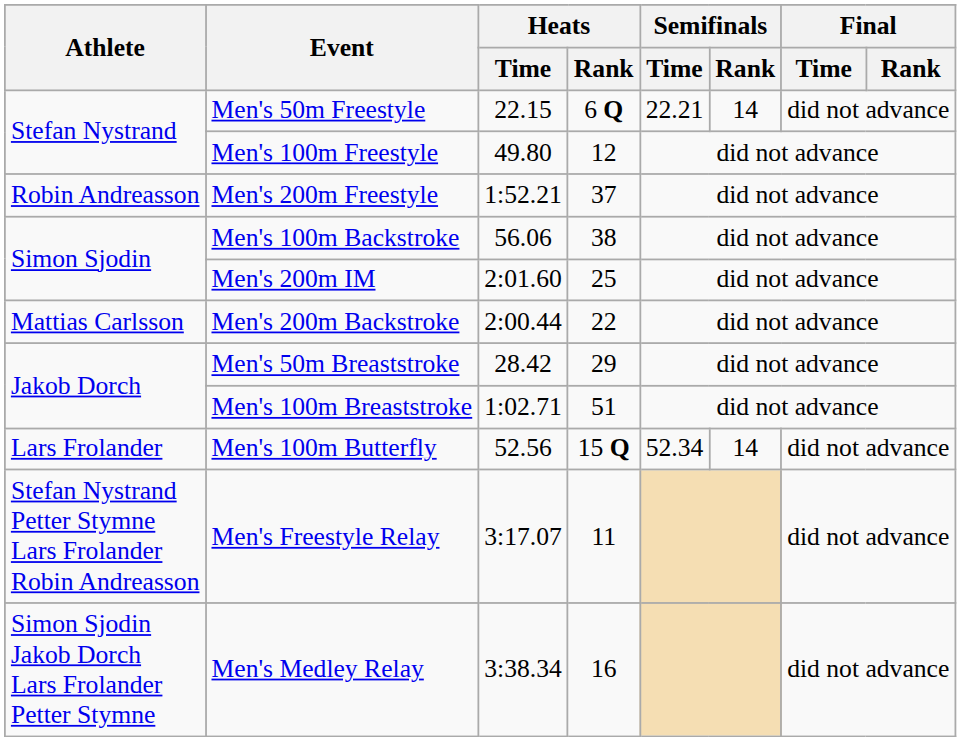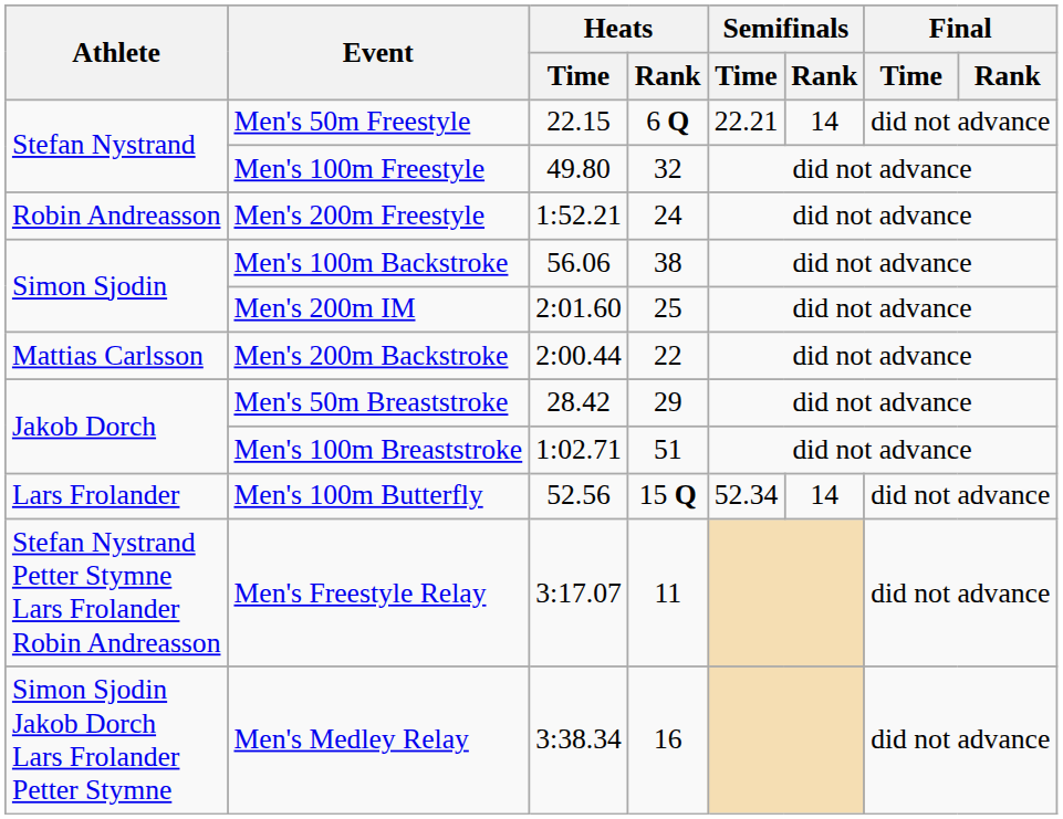 <table class=wikitable style="font-size:90%">
 <tr>
 <th rowspan="2">Athlete</th>
 <th rowspan="2">Event</th>
 <th colspan="2">Heats</th>
 <th colspan="2">Semifinals</th>
 <th colspan="2">Final</th>
 </tr>
 <tr>
 <th>Time</th>
 <th>Rank</th>
 <th>Time</th>
 <th>Rank</th>
 <th>Time</th>
 <th>Rank</th>
 </tr>
 <tr>
 <td rowspan="2"><a href='#'>Stefan Nystrand</a></td>
 <td><a href='#'>Men's 50m Freestyle</a></td>
 <td align=center>22.15</td>
 <td align=center>6 <strong>Q</strong></td>
 <td align=center>22.21</td>
 <td align=center>14</td>
 <td align=center colspan=2>did not advance</td>
 </tr>
 <tr>
 <td><a href='#'>Men's 100m Freestyle</a></td>
 <td align=center>49.80</td>
-<td align=center>12</td>
+<td align=center>32</td>
 <td align=center colspan=4>did not advance</td>
 </tr>
 <tr>
 <td rowspan="1"><a href='#'>Robin Andreasson</a></td>
 <td><a href='#'>Men's 200m Freestyle</a></td>
 <td align=center>1:52.21</td>
-<td align=center>37</td>
+<td align=center>24</td>
 <td align=center colspan=4>did not advance</td>
 </tr>
 <tr>
 <td rowspan="2"><a href='#'>Simon Sjodin</a></td>
 <td><a href='#'>Men's 100m Backstroke</a></td>
 <td align=center>56.06</td>
 <td align=center>38</td>
 <td align=center colspan=4>did not advance</td>
 </tr>
 <tr>
 <td><a href='#'>Men's 200m IM</a></td>
 <td align=center>2:01.60</td>
 <td align=center>25</td>
 <td align=center colspan=4>did not advance</td>
 </tr>
 <tr>
 <td rowspan="1"><a href='#'>Mattias Carlsson</a></td>
 <td><a href='#'>Men's 200m Backstroke</a></td>
 <td align=center>2:00.44</td>
 <td align=center>22</td>
 <td align=center colspan=4>did not advance</td>
 </tr>
 <tr>
 <td rowspan="2"><a href='#'>Jakob Dorch</a></td>
 <td><a href='#'>Men's 50m Breaststroke</a></td>
 <td align=center>28.42</td>
 <td align=center>29</td>
 <td align=center colspan=4>did not advance</td>
 </tr>
 <tr>
 <td><a href='#'>Men's 100m Breaststroke</a></td>
 <td align=center>1:02.71</td>
 <td align=center>51</td>
 <td align=center colspan=4>did not advance</td>
 </tr>
 <tr>
 <td rowspan="1"><a href='#'>Lars Frolander</a></td>
 <td><a href='#'>Men's 100m Butterfly</a></td>
 <td align=center>52.56</td>
 <td align=center>15 <strong>Q</strong></td>
 <td align=center>52.34</td>
 <td align=center>14</td>
 <td align=center colspan=2>did not advance</td>
 </tr>
 <tr>
 <td rowspan="1"><a href='#'>Stefan Nystrand</a><br><a href='#'>Petter Stymne</a><br><a href='#'>Lars Frolander</a><br><a href='#'>Robin Andreasson</a></td>
 <td><a href='#'>Men's  Freestyle Relay</a></td>
 <td align=center>3:17.07</td>
 <td align=center>11</td>
 <td colspan= 2 bgcolor="wheat"></td>
 <td align=center colspan=2>did not advance</td>
 </tr>
 <tr>
 <td rowspan="1"><a href='#'>Simon Sjodin</a><br><a href='#'>Jakob Dorch</a><br><a href='#'>Lars Frolander</a><br><a href='#'>Petter Stymne</a></td>
 <td><a href='#'>Men's  Medley Relay</a></td>
 <td align=center>3:38.34</td>
 <td align=center>16</td>
 <td colspan= 2 bgcolor="wheat"></td>
 <td align=center colspan=2>did not advance</td>
 </tr>
 </table>
